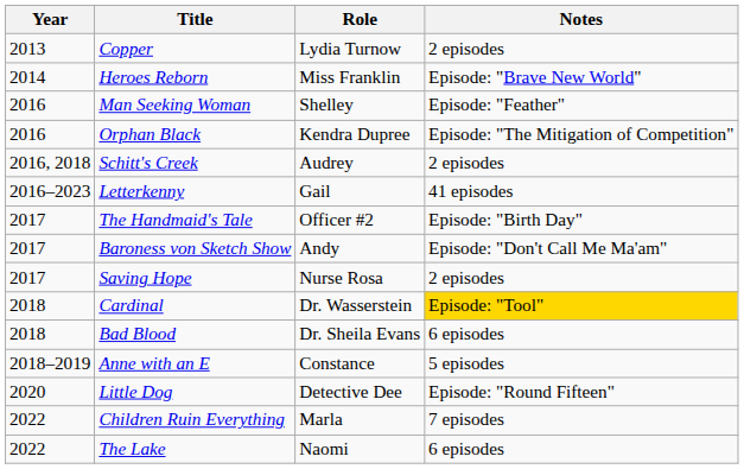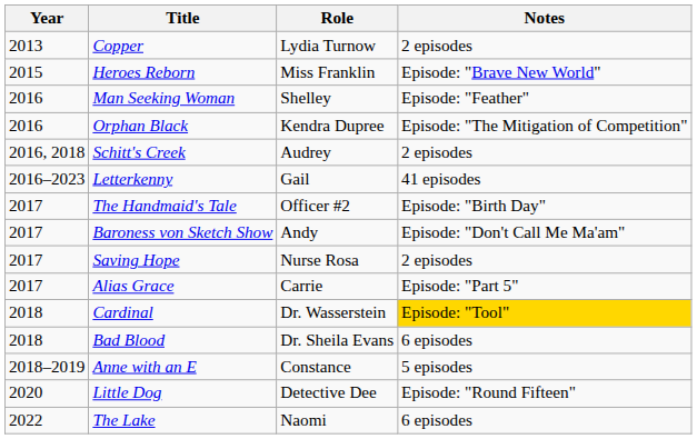 <table class="wikitable sortable">
 <tr>
 <th>Year</th>
 <th>Title</th>
 <th>Role</th>
 <th>Notes</th>
 </tr>
 <tr>
 <td>2013</td>
 <td><a href='#'><em>Copper</em></a></td>
 <td>Lydia Turnow</td>
 <td>2 episodes</td>
 </tr>
 <tr>
-<td>2014</td>
+<td>2015</td>
 <td><a href='#'><em>Heroes Reborn</em></a></td>
 <td>Miss Franklin</td>
 <td>Episode: "<a href='#'>Brave New World</a>"</td>
 </tr>
 <tr>
 <td>2016</td>
 <td><em><a href='#'>Man Seeking Woman</a></em></td>
 <td>Shelley</td>
 <td>Episode: "Feather"</td>
 </tr>
 <tr>
 <td>2016</td>
 <td><em><a href='#'>Orphan Black</a></em></td>
 <td>Kendra Dupree</td>
 <td>Episode: "The Mitigation of Competition"</td>
 </tr>
 <tr>
 <td>2016, 2018</td>
 <td><em><a href='#'>Schitt's Creek</a></em></td>
 <td>Audrey</td>
 <td>2 episodes</td>
 </tr>
 <tr>
 <td>2016–2023</td>
 <td><a href='#'><em>Letterkenny</em></a></td>
 <td>Gail</td>
 <td>41 episodes</td>
 </tr>
 <tr>
 <td>2017</td>
 <td data-sort-value="Handmaid's Tale, The"><a href='#'><em>The Handmaid's Tale</em></a></td>
 <td>Officer #2</td>
 <td>Episode: "Birth Day"</td>
 </tr>
 <tr>
 <td>2017</td>
 <td><em><a href='#'>Baroness von Sketch Show</a></em></td>
 <td>Andy</td>
 <td>Episode: "Don't Call Me Ma'am"</td>
 </tr>
 <tr>
 <td>2017</td>
 <td><em><a href='#'>Saving Hope</a></em></td>
 <td>Nurse Rosa</td>
 <td>2 episodes</td>
 </tr>
 <tr>
+<td>2017</td>
+<td><a href='#'><em>Alias Grace</em></a></td>
+<td>Carrie</td>
+<td>Episode: "Part 5"</td>
+</tr>
+<tr>
 <td>2018</td>
 <td><a href='#'><em>Cardinal</em></a></td>
 <td>Dr. Wasserstein</td>
 <td style="background: gold;">Episode: "Tool"</td>
 </tr>
 <tr>
 <td>2018</td>
 <td><a href='#'><em>Bad Blood</em></a></td>
 <td>Dr. Sheila Evans</td>
 <td>6 episodes</td>
 </tr>
 <tr>
 <td>2018–2019</td>
 <td><em><a href='#'>Anne with an E</a></em></td>
 <td>Constance</td>
 <td>5 episodes</td>
 </tr>
 <tr>
 <td>2020</td>
 <td><a href='#'><em>Little Dog</em></a></td>
 <td>Detective Dee</td>
 <td>Episode: "Round Fifteen"</td>
 </tr>
 <tr>
 <td>2022</td>
-<td><em><a href='#'>Children Ruin Everything</a></em></td>
-<td>Marla</td>
-<td>7 episodes</td>
-</tr>
-<tr>
-<td>2022</td>
 <td data-sort-value="Lake, The"><a href='#'><em>The Lake</em></a></td>
 <td>Naomi</td>
 <td>6 episodes</td>
 </tr>
 </table>
